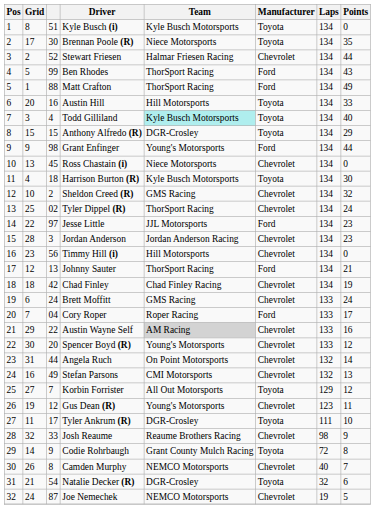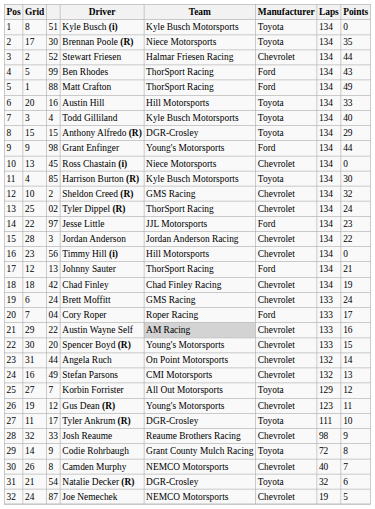 <table class="wikitable" style="font-size:98%">
 <tr>
 <th>Pos</th>
 <th>Grid</th>
 <th></th>
 <th>Driver</th>
 <th>Team</th>
 <th>Manufacturer</th>
 <th>Laps</th>
 <th>Points</th>
 </tr>
 <tr>
 <td>1</td>
 <td>8</td>
 <td>51</td>
 <td>Kyle Busch <strong>(i)</strong></td>
 <td>Kyle Busch Motorsports</td>
 <td>Toyota</td>
 <td>134</td>
 <td>0</td>
 </tr>
 <tr>
 <td>2</td>
 <td>17</td>
 <td>30</td>
 <td>Brennan Poole <strong>(R)</strong></td>
 <td>Niece Motorsports</td>
 <td>Toyota</td>
 <td>134</td>
 <td>35</td>
 </tr>
 <tr>
 <td>3</td>
 <td>2</td>
 <td>52</td>
 <td>Stewart Friesen</td>
 <td>Halmar Friesen Racing</td>
 <td>Chevrolet</td>
 <td>134</td>
 <td>44</td>
 </tr>
 <tr>
 <td>4</td>
 <td>5</td>
 <td>99</td>
 <td>Ben Rhodes</td>
 <td>ThorSport Racing</td>
 <td>Ford</td>
 <td>134</td>
 <td>43</td>
 </tr>
 <tr>
 <td>5</td>
 <td>1</td>
 <td>88</td>
 <td>Matt Crafton</td>
 <td>ThorSport Racing</td>
 <td>Ford</td>
 <td>134</td>
 <td>49</td>
 </tr>
 <tr>
 <td>6</td>
 <td>20</td>
 <td>16</td>
 <td>Austin Hill</td>
 <td>Hill Motorsports</td>
 <td>Toyota</td>
 <td>134</td>
 <td>33</td>
 </tr>
 <tr>
 <td>7</td>
 <td>3</td>
 <td>4</td>
 <td>Todd Gilliland</td>
-<td style="background: paleturquoise;">Kyle Busch Motorsports</td>
+<td>Kyle Busch Motorsports</td>
 <td>Toyota</td>
 <td>134</td>
 <td>40</td>
 </tr>
 <tr>
 <td>8</td>
 <td>15</td>
 <td>15</td>
 <td>Anthony Alfredo <strong>(R)</strong></td>
 <td>DGR-Crosley</td>
 <td>Toyota</td>
 <td>134</td>
 <td>29</td>
 </tr>
 <tr>
 <td>9</td>
 <td>9</td>
 <td>98</td>
 <td>Grant Enfinger</td>
 <td>Young's Motorsports</td>
 <td>Ford</td>
 <td>134</td>
 <td>44</td>
 </tr>
 <tr>
 <td>10</td>
 <td>13</td>
 <td>45</td>
 <td>Ross Chastain <strong>(i)</strong></td>
 <td>Niece Motorsports</td>
 <td>Chevrolet</td>
 <td>134</td>
 <td>0</td>
 </tr>
 <tr>
 <td>11</td>
 <td>4</td>
-<td>18</td>
+<td>85</td>
 <td>Harrison Burton <strong>(R)</strong></td>
 <td>Kyle Busch Motorsports</td>
 <td>Toyota</td>
 <td>134</td>
 <td>30</td>
 </tr>
 <tr>
 <td>12</td>
 <td>10</td>
 <td>2</td>
 <td>Sheldon Creed <strong>(R)</strong></td>
 <td>GMS Racing</td>
 <td>Chevrolet</td>
 <td>134</td>
 <td>32</td>
 </tr>
 <tr>
 <td>13</td>
 <td>25</td>
 <td>02</td>
 <td>Tyler Dippel <strong>(R)</strong></td>
 <td>ThorSport Racing</td>
 <td>Chevrolet</td>
 <td>134</td>
 <td>24</td>
 </tr>
 <tr>
 <td>14</td>
 <td>22</td>
 <td>97</td>
 <td>Jesse Little</td>
 <td>JJL Motorsports</td>
 <td>Ford</td>
 <td>134</td>
 <td>23</td>
 </tr>
 <tr>
 <td>15</td>
 <td>28</td>
 <td>3</td>
 <td>Jordan Anderson</td>
 <td>Jordan Anderson Racing</td>
 <td>Chevrolet</td>
 <td>134</td>
-<td>23</td>
+<td>22</td>
 </tr>
 <tr>
 <td>16</td>
 <td>23</td>
 <td>56</td>
 <td>Timmy Hill <strong>(i)</strong></td>
 <td>Hill Motorsports</td>
 <td>Chevrolet</td>
 <td>134</td>
 <td>0</td>
 </tr>
 <tr>
 <td>17</td>
 <td>12</td>
 <td>13</td>
 <td>Johnny Sauter</td>
 <td>ThorSport Racing</td>
 <td>Ford</td>
 <td>134</td>
 <td>21</td>
 </tr>
 <tr>
 <td>18</td>
 <td>18</td>
 <td>42</td>
 <td>Chad Finley</td>
 <td>Chad Finley Racing</td>
 <td>Chevrolet</td>
 <td>134</td>
 <td>19</td>
 </tr>
 <tr>
 <td>19</td>
 <td>6</td>
 <td>24</td>
 <td>Brett Moffitt</td>
 <td>GMS Racing</td>
 <td>Chevrolet</td>
 <td>133</td>
 <td>24</td>
 </tr>
 <tr>
 <td>20</td>
 <td>7</td>
 <td>04</td>
 <td>Cory Roper</td>
 <td>Roper Racing</td>
 <td>Ford</td>
 <td>133</td>
 <td>17</td>
 </tr>
 <tr>
 <td>21</td>
 <td>29</td>
 <td>22</td>
 <td>Austin Wayne Self</td>
 <td style="background: lightgrey;">AM Racing</td>
 <td>Chevrolet</td>
 <td>133</td>
 <td>16</td>
 </tr>
 <tr>
 <td>22</td>
 <td>30</td>
 <td>20</td>
 <td>Spencer Boyd <strong>(R)</strong></td>
 <td>Young's Motorsports</td>
 <td>Chevrolet</td>
 <td>133</td>
-<td>12</td>
+<td>15</td>
 </tr>
 <tr>
 <td>23</td>
 <td>31</td>
 <td>44</td>
 <td>Angela Ruch</td>
 <td>On Point Motorsports</td>
 <td>Chevrolet</td>
 <td>132</td>
 <td>14</td>
 </tr>
 <tr>
 <td>24</td>
 <td>16</td>
 <td>49</td>
 <td>Stefan Parsons</td>
 <td>CMI Motorsports</td>
 <td>Chevrolet</td>
 <td>132</td>
 <td>13</td>
 </tr>
 <tr>
 <td>25</td>
 <td>27</td>
 <td>7</td>
 <td>Korbin Forrister</td>
 <td>All Out Motorsports</td>
 <td>Toyota</td>
 <td>129</td>
 <td>12</td>
 </tr>
 <tr>
 <td>26</td>
 <td>19</td>
 <td>12</td>
 <td>Gus Dean <strong>(R)</strong></td>
 <td>Young's Motorsports</td>
 <td>Chevrolet</td>
 <td>123</td>
 <td>11</td>
 </tr>
 <tr>
 <td>27</td>
 <td>11</td>
 <td>17</td>
 <td>Tyler Ankrum <strong>(R)</strong></td>
 <td>DGR-Crosley</td>
 <td>Toyota</td>
 <td>111</td>
 <td>10</td>
 </tr>
 <tr>
 <td>28</td>
 <td>32</td>
 <td>33</td>
 <td>Josh Reaume</td>
 <td>Reaume Brothers Racing</td>
 <td>Chevrolet</td>
 <td>98</td>
 <td>9</td>
 </tr>
 <tr>
 <td>29</td>
 <td>14</td>
 <td>9</td>
 <td>Codie Rohrbaugh</td>
 <td>Grant County Mulch Racing</td>
 <td>Toyota</td>
 <td>72</td>
 <td>8</td>
 </tr>
 <tr>
 <td>30</td>
 <td>26</td>
 <td>8</td>
 <td>Camden Murphy</td>
 <td>NEMCO Motorsports</td>
 <td>Chevrolet</td>
 <td>40</td>
 <td>7</td>
 </tr>
 <tr>
 <td>31</td>
 <td>21</td>
 <td>54</td>
 <td>Natalie Decker <strong>(R)</strong></td>
 <td>DGR-Crosley</td>
 <td>Toyota</td>
 <td>32</td>
 <td>6</td>
 </tr>
 <tr>
 <td>32</td>
 <td>24</td>
 <td>87</td>
 <td>Joe Nemechek</td>
 <td>NEMCO Motorsports</td>
 <td>Chevrolet</td>
 <td>19</td>
 <td>5</td>
 </tr>
 <tr>
 </tr>
 </table>
